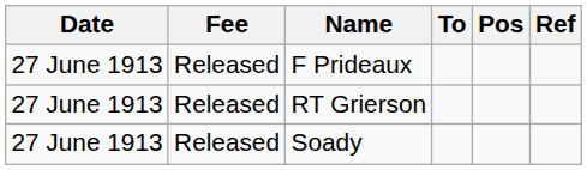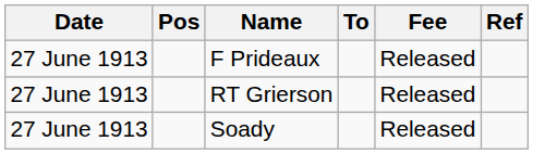 <table class="wikitable">
 <tr>
 <th>Date</th>
-<th>Fee</th>
+<th>Pos</th>
 <th>Name</th>
 <th>To</th>
-<th>Pos</th>
+<th>Fee</th>
 <th>Ref</th>
 </tr>
 <tr>
 <td>27 June 1913</td>
-<td>Released</td>
+<td></td>
 <td>F Prideaux</td>
 <td></td>
-<td></td>
+<td>Released</td>
 <td></td>
 </tr>
 <tr>
 <td>27 June 1913</td>
-<td>Released</td>
+<td></td>
 <td>RT Grierson</td>
 <td></td>
-<td></td>
+<td>Released</td>
 <td></td>
 </tr>
 <tr>
 <td>27 June 1913</td>
-<td>Released</td>
+<td></td>
 <td>Soady</td>
 <td></td>
-<td></td>
+<td>Released</td>
 <td></td>
 </tr>
 </table>
